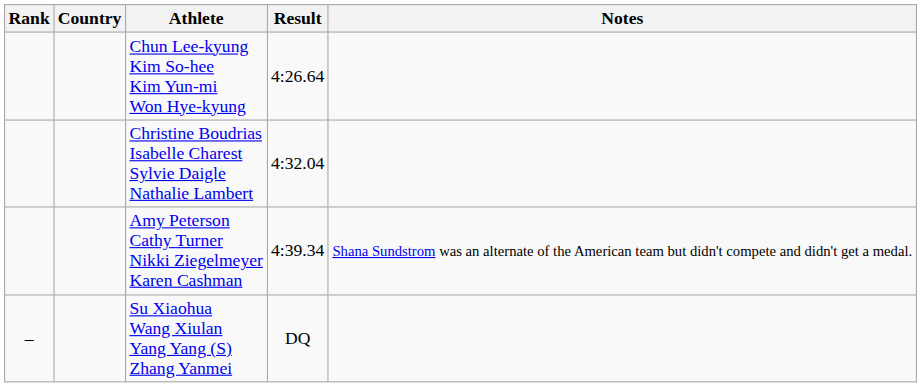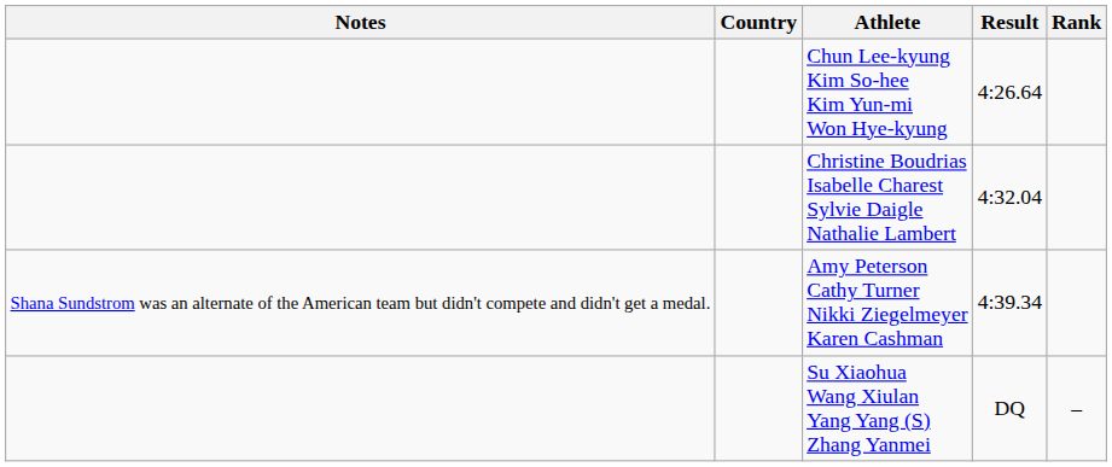 <table class="wikitable" style="text-align:center">
 <tr>
-<th>Rank</th>
+<th>Notes</th>
 <th>Country</th>
 <th>Athlete</th>
 <th>Result</th>
-<th>Notes</th>
+<th>Rank</th>
 </tr>
 <tr>
 <td></td>
 <td align=left></td>
 <td align=left><a href='#'>Chun Lee-kyung</a> <br> <a href='#'>Kim So-hee</a> <br> <a href='#'>Kim Yun-mi</a> <br> <a href='#'>Won Hye-kyung</a></td>
 <td>4:26.64</td>
 <td></td>
 </tr>
 <tr>
 <td></td>
 <td align=left></td>
 <td align=left><a href='#'>Christine Boudrias</a> <br> <a href='#'>Isabelle Charest</a> <br> <a href='#'>Sylvie Daigle</a> <br> <a href='#'>Nathalie Lambert</a></td>
 <td>4:32.04</td>
 <td></td>
 </tr>
 <tr>
-<td></td>
+<td><small><a href='#'>Shana Sundstrom</a> was an alternate of the American team but didn't compete and didn't get a medal.</small></td>
 <td align=left></td>
 <td align=left><a href='#'>Amy Peterson</a> <br> <a href='#'>Cathy Turner</a> <br> <a href='#'>Nikki Ziegelmeyer</a> <br> <a href='#'>Karen Cashman</a></td>
 <td>4:39.34</td>
-<td><small><a href='#'>Shana Sundstrom</a> was an alternate of the American team but didn't compete and didn't get a medal.</small></td>
+<td></td>
 </tr>
 <tr>
-<td>–</td>
+<td></td>
 <td align=left></td>
 <td align=left><a href='#'>Su Xiaohua</a> <br> <a href='#'>Wang Xiulan</a> <br> <a href='#'>Yang Yang (S)</a> <br> <a href='#'>Zhang Yanmei</a></td>
 <td>DQ</td>
-<td></td>
+<td>–</td>
 </tr>
 </table>
